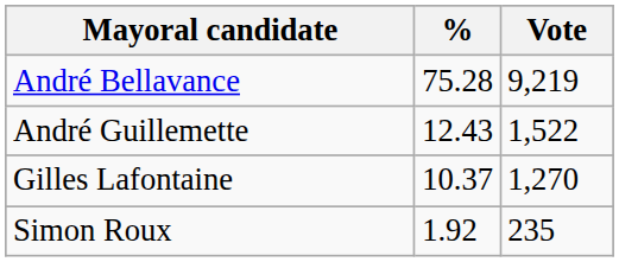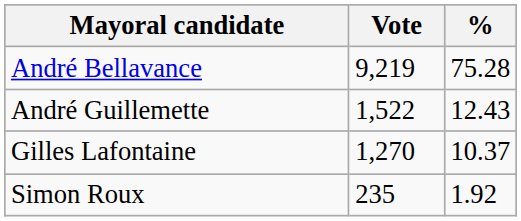 <table class="wikitable">
 <tr>
 <th bgcolor="#DDDDFF" width="200px">Mayoral candidate</th>
+<th bgcolor="#DDDDFF" width="50px">Vote</th>
 <th bgcolor="#DDDDFF" width="30px">%</th>
-<th bgcolor="#DDDDFF" width="50px">Vote</th>
 </tr>
 <tr>
 <td><a href='#'>André Bellavance</a></td>
+<td>9,219</td>
 <td>75.28</td>
-<td>9,219</td>
 </tr>
 <tr>
 <td>André Guillemette</td>
+<td>1,522</td>
 <td>12.43</td>
-<td>1,522</td>
 </tr>
 <tr>
 <td>Gilles Lafontaine</td>
+<td>1,270</td>
 <td>10.37</td>
-<td>1,270</td>
 </tr>
 <tr>
 <td>Simon Roux</td>
+<td>235</td>
 <td>1.92</td>
-<td>235</td>
 </tr>
 </table>
